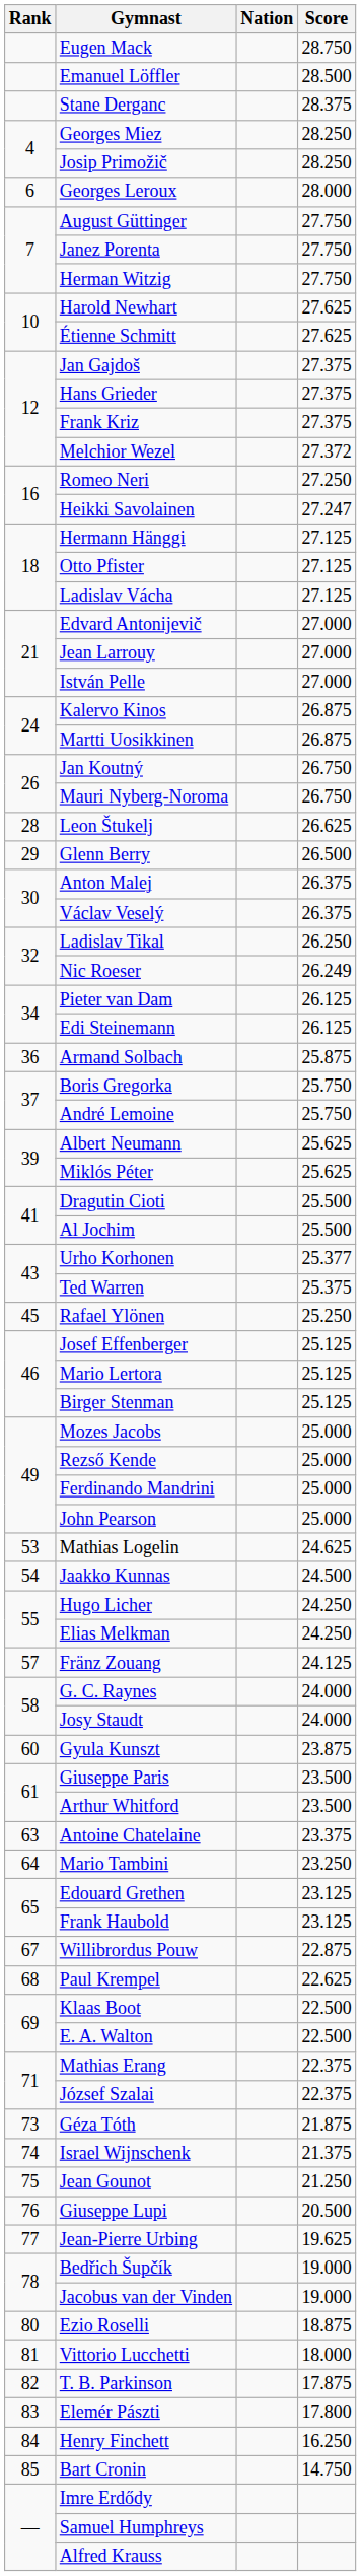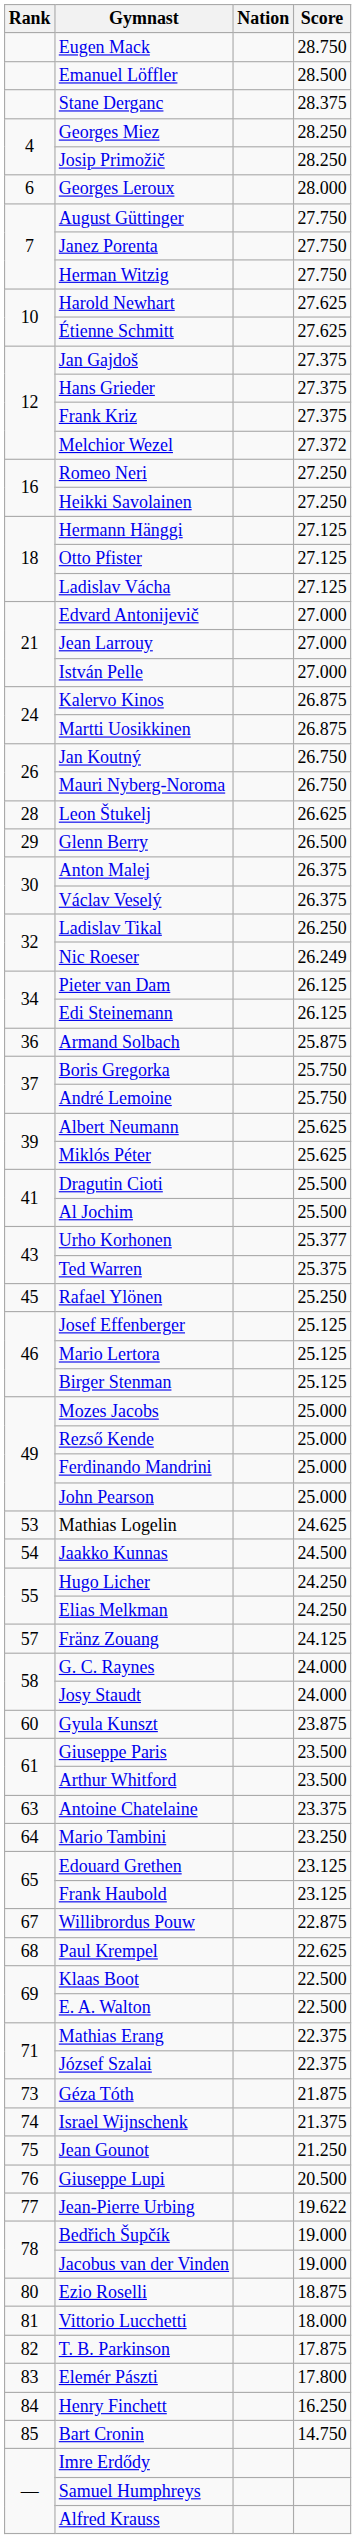 <table class="wikitable sortable" style="text-align:center">
 <tr>
 <th>Rank</th>
 <th>Gymnast</th>
 <th>Nation</th>
 <th>Score</th>
 </tr>
 <tr>
 <td></td>
 <td align=left><a href='#'>Eugen Mack</a></td>
 <td align=left></td>
 <td>28.750</td>
 </tr>
 <tr>
 <td></td>
 <td align=left><a href='#'>Emanuel Löffler</a></td>
 <td align=left></td>
 <td>28.500</td>
 </tr>
 <tr>
 <td></td>
 <td align=left><a href='#'>Stane Derganc</a></td>
 <td align=left></td>
 <td>28.375</td>
 </tr>
 <tr>
 <td rowspan=2>4</td>
 <td align=left><a href='#'>Georges Miez</a></td>
 <td align=left></td>
 <td>28.250</td>
 </tr>
 <tr>
 <td align=left><a href='#'>Josip Primožič</a></td>
 <td align=left></td>
 <td>28.250</td>
 </tr>
 <tr>
 <td>6</td>
 <td align=left><a href='#'>Georges Leroux</a></td>
 <td align=left></td>
 <td>28.000</td>
 </tr>
 <tr>
 <td rowspan=3>7</td>
 <td align=left><a href='#'>August Güttinger</a></td>
 <td align=left></td>
 <td>27.750</td>
 </tr>
 <tr>
 <td align=left><a href='#'>Janez Porenta</a></td>
 <td align=left></td>
 <td>27.750</td>
 </tr>
 <tr>
 <td align=left><a href='#'>Herman Witzig</a></td>
 <td align=left></td>
 <td>27.750</td>
 </tr>
 <tr>
 <td rowspan=2>10</td>
 <td align=left><a href='#'>Harold Newhart</a></td>
 <td align=left></td>
 <td>27.625</td>
 </tr>
 <tr>
 <td align=left><a href='#'>Étienne Schmitt</a></td>
 <td align=left></td>
 <td>27.625</td>
 </tr>
 <tr>
 <td rowspan=4>12</td>
 <td align=left><a href='#'>Jan Gajdoš</a></td>
 <td align=left></td>
 <td>27.375</td>
 </tr>
 <tr>
 <td align=left><a href='#'>Hans Grieder</a></td>
 <td align=left></td>
 <td>27.375</td>
 </tr>
 <tr>
 <td align=left><a href='#'>Frank Kriz</a></td>
 <td align=left></td>
 <td>27.375</td>
 </tr>
 <tr>
 <td align=left><a href='#'>Melchior Wezel</a></td>
 <td align=left></td>
 <td>27.372</td>
 </tr>
 <tr>
 <td rowspan=2>16</td>
 <td align=left><a href='#'>Romeo Neri</a></td>
 <td align=left></td>
 <td>27.250</td>
 </tr>
 <tr>
 <td align=left><a href='#'>Heikki Savolainen</a></td>
 <td align=left></td>
-<td>27.247</td>
+<td>27.250</td>
 </tr>
 <tr>
 <td rowspan=3>18</td>
 <td align=left><a href='#'>Hermann Hänggi</a></td>
 <td align=left></td>
 <td>27.125</td>
 </tr>
 <tr>
 <td align=left><a href='#'>Otto Pfister</a></td>
 <td align=left></td>
 <td>27.125</td>
 </tr>
 <tr>
 <td align=left><a href='#'>Ladislav Vácha</a></td>
 <td align=left></td>
 <td>27.125</td>
 </tr>
 <tr>
 <td rowspan=3>21</td>
 <td align=left><a href='#'>Edvard Antonijevič</a></td>
 <td align=left></td>
 <td>27.000</td>
 </tr>
 <tr>
 <td align=left><a href='#'>Jean Larrouy</a></td>
 <td align=left></td>
 <td>27.000</td>
 </tr>
 <tr>
 <td align=left><a href='#'>István Pelle</a></td>
 <td align=left></td>
 <td>27.000</td>
 </tr>
 <tr>
 <td rowspan=2>24</td>
 <td align=left><a href='#'>Kalervo Kinos</a></td>
 <td align=left></td>
 <td>26.875</td>
 </tr>
 <tr>
 <td align=left><a href='#'>Martti Uosikkinen</a></td>
 <td align=left></td>
 <td>26.875</td>
 </tr>
 <tr>
 <td rowspan=2>26</td>
 <td align=left><a href='#'>Jan Koutný</a></td>
 <td align=left></td>
 <td>26.750</td>
 </tr>
 <tr>
 <td align=left><a href='#'>Mauri Nyberg-Noroma</a></td>
 <td align=left></td>
 <td>26.750</td>
 </tr>
 <tr>
 <td>28</td>
 <td align=left><a href='#'>Leon Štukelj</a></td>
 <td align=left></td>
 <td>26.625</td>
 </tr>
 <tr>
 <td>29</td>
 <td align=left><a href='#'>Glenn Berry</a></td>
 <td align=left></td>
 <td>26.500</td>
 </tr>
 <tr>
 <td rowspan=2>30</td>
 <td align=left><a href='#'>Anton Malej</a></td>
 <td align=left></td>
 <td>26.375</td>
 </tr>
 <tr>
 <td align=left><a href='#'>Václav Veselý</a></td>
 <td align=left></td>
 <td>26.375</td>
 </tr>
 <tr>
 <td rowspan=2>32</td>
 <td align=left><a href='#'>Ladislav Tikal</a></td>
 <td align=left></td>
 <td>26.250</td>
 </tr>
 <tr>
 <td align=left><a href='#'>Nic Roeser</a></td>
 <td align=left></td>
 <td>26.249</td>
 </tr>
 <tr>
 <td rowspan=2>34</td>
 <td align=left><a href='#'>Pieter van Dam</a></td>
 <td align=left></td>
 <td>26.125</td>
 </tr>
 <tr>
 <td align=left><a href='#'>Edi Steinemann</a></td>
 <td align=left></td>
 <td>26.125</td>
 </tr>
 <tr>
 <td>36</td>
 <td align=left><a href='#'>Armand Solbach</a></td>
 <td align=left></td>
 <td>25.875</td>
 </tr>
 <tr>
 <td rowspan=2>37</td>
 <td align=left><a href='#'>Boris Gregorka</a></td>
 <td align=left></td>
 <td>25.750</td>
 </tr>
 <tr>
 <td align=left><a href='#'>André Lemoine</a></td>
 <td align=left></td>
 <td>25.750</td>
 </tr>
 <tr>
 <td rowspan=2>39</td>
 <td align=left><a href='#'>Albert Neumann</a></td>
 <td align=left></td>
 <td>25.625</td>
 </tr>
 <tr>
 <td align=left><a href='#'>Miklós Péter</a></td>
 <td align=left></td>
 <td>25.625</td>
 </tr>
 <tr>
 <td rowspan=2>41</td>
 <td align=left><a href='#'>Dragutin Cioti</a></td>
 <td align=left></td>
 <td>25.500</td>
 </tr>
 <tr>
 <td align=left><a href='#'>Al Jochim</a></td>
 <td align=left></td>
 <td>25.500</td>
 </tr>
 <tr>
 <td rowspan=2>43</td>
 <td align=left><a href='#'>Urho Korhonen</a></td>
 <td align=left></td>
 <td>25.377</td>
 </tr>
 <tr>
 <td align=left><a href='#'>Ted Warren</a></td>
 <td align=left></td>
 <td>25.375</td>
 </tr>
 <tr>
 <td>45</td>
 <td align=left><a href='#'>Rafael Ylönen</a></td>
 <td align=left></td>
 <td>25.250</td>
 </tr>
 <tr>
 <td rowspan=3>46</td>
 <td align=left><a href='#'>Josef Effenberger</a></td>
 <td align=left></td>
 <td>25.125</td>
 </tr>
 <tr>
 <td align=left><a href='#'>Mario Lertora</a></td>
 <td align=left></td>
 <td>25.125</td>
 </tr>
 <tr>
 <td align=left><a href='#'>Birger Stenman</a></td>
 <td align=left></td>
 <td>25.125</td>
 </tr>
 <tr>
 <td rowspan=4>49</td>
 <td align=left><a href='#'>Mozes Jacobs</a></td>
 <td align=left></td>
 <td>25.000</td>
 </tr>
 <tr>
 <td align=left><a href='#'>Rezső Kende</a></td>
 <td align=left></td>
 <td>25.000</td>
 </tr>
 <tr>
 <td align=left><a href='#'>Ferdinando Mandrini</a></td>
 <td align=left></td>
 <td>25.000</td>
 </tr>
 <tr>
 <td align=left><a href='#'>John Pearson</a></td>
 <td align=left></td>
 <td>25.000</td>
 </tr>
 <tr>
 <td>53</td>
 <td align=left>Mathias Logelin</td>
 <td align=left></td>
 <td>24.625</td>
 </tr>
 <tr>
 <td>54</td>
 <td align=left><a href='#'>Jaakko Kunnas</a></td>
 <td align=left></td>
 <td>24.500</td>
 </tr>
 <tr>
 <td rowspan=2>55</td>
 <td align=left><a href='#'>Hugo Licher</a></td>
 <td align=left></td>
 <td>24.250</td>
 </tr>
 <tr>
 <td align=left><a href='#'>Elias Melkman</a></td>
 <td align=left></td>
 <td>24.250</td>
 </tr>
 <tr>
 <td>57</td>
 <td align=left><a href='#'>Fränz Zouang</a></td>
 <td align=left></td>
 <td>24.125</td>
 </tr>
 <tr>
 <td rowspan=2>58</td>
 <td align=left><a href='#'>G. C. Raynes</a></td>
 <td align=left></td>
 <td>24.000</td>
 </tr>
 <tr>
 <td align=left><a href='#'>Josy Staudt</a></td>
 <td align=left></td>
 <td>24.000</td>
 </tr>
 <tr>
 <td>60</td>
 <td align=left><a href='#'>Gyula Kunszt</a></td>
 <td align=left></td>
 <td>23.875</td>
 </tr>
 <tr>
 <td rowspan=2>61</td>
 <td align=left><a href='#'>Giuseppe Paris</a></td>
 <td align=left></td>
 <td>23.500</td>
 </tr>
 <tr>
 <td align=left><a href='#'>Arthur Whitford</a></td>
 <td align=left></td>
 <td>23.500</td>
 </tr>
 <tr>
 <td>63</td>
 <td align=left><a href='#'>Antoine Chatelaine</a></td>
 <td align=left></td>
 <td>23.375</td>
 </tr>
 <tr>
 <td>64</td>
 <td align=left><a href='#'>Mario Tambini</a></td>
 <td align=left></td>
 <td>23.250</td>
 </tr>
 <tr>
 <td rowspan=2>65</td>
 <td align=left><a href='#'>Edouard Grethen</a></td>
 <td align=left></td>
 <td>23.125</td>
 </tr>
 <tr>
 <td align=left><a href='#'>Frank Haubold</a></td>
 <td align=left></td>
 <td>23.125</td>
 </tr>
 <tr>
 <td>67</td>
 <td align=left><a href='#'>Willibrordus Pouw</a></td>
 <td align=left></td>
 <td>22.875</td>
 </tr>
 <tr>
 <td>68</td>
 <td align=left><a href='#'>Paul Krempel</a></td>
 <td align=left></td>
 <td>22.625</td>
 </tr>
 <tr>
 <td rowspan=2>69</td>
 <td align=left><a href='#'>Klaas Boot</a></td>
 <td align=left></td>
 <td>22.500</td>
 </tr>
 <tr>
 <td align=left><a href='#'>E. A. Walton</a></td>
 <td align=left></td>
 <td>22.500</td>
 </tr>
 <tr>
 <td rowspan=2>71</td>
 <td align=left><a href='#'>Mathias Erang</a></td>
 <td align=left></td>
 <td>22.375</td>
 </tr>
 <tr>
 <td align=left><a href='#'>József Szalai</a></td>
 <td align=left></td>
 <td>22.375</td>
 </tr>
 <tr>
 <td>73</td>
 <td align=left><a href='#'>Géza Tóth</a></td>
 <td align=left></td>
 <td>21.875</td>
 </tr>
 <tr>
 <td>74</td>
 <td align=left><a href='#'>Israel Wijnschenk</a></td>
 <td align=left></td>
 <td>21.375</td>
 </tr>
 <tr>
 <td>75</td>
 <td align=left><a href='#'>Jean Gounot</a></td>
 <td align=left></td>
 <td>21.250</td>
 </tr>
 <tr>
 <td>76</td>
 <td align=left><a href='#'>Giuseppe Lupi</a></td>
 <td align=left></td>
 <td>20.500</td>
 </tr>
 <tr>
 <td>77</td>
 <td align=left><a href='#'>Jean-Pierre Urbing</a></td>
 <td align=left></td>
-<td>19.625</td>
+<td>19.622</td>
 </tr>
 <tr>
 <td rowspan=2>78</td>
 <td align=left><a href='#'>Bedřich Šupčík</a></td>
 <td align=left></td>
 <td>19.000</td>
 </tr>
 <tr>
 <td align=left><a href='#'>Jacobus van der Vinden</a></td>
 <td align=left></td>
 <td>19.000</td>
 </tr>
 <tr>
 <td>80</td>
 <td align=left><a href='#'>Ezio Roselli</a></td>
 <td align=left></td>
 <td>18.875</td>
 </tr>
 <tr>
 <td>81</td>
 <td align=left><a href='#'>Vittorio Lucchetti</a></td>
 <td align=left></td>
 <td>18.000</td>
 </tr>
 <tr>
 <td>82</td>
 <td align=left><a href='#'>T. B. Parkinson</a></td>
 <td align=left></td>
 <td>17.875</td>
 </tr>
 <tr>
 <td>83</td>
 <td align=left><a href='#'>Elemér Pászti</a></td>
 <td align=left></td>
 <td>17.800</td>
 </tr>
 <tr>
 <td>84</td>
 <td align=left><a href='#'>Henry Finchett</a></td>
 <td align=left></td>
 <td>16.250</td>
 </tr>
 <tr>
 <td>85</td>
 <td align=left><a href='#'>Bart Cronin</a></td>
 <td align=left></td>
 <td>14.750</td>
 </tr>
 <tr>
 <td rowspan=3 data-sort-value=86>—</td>
 <td align=left><a href='#'>Imre Erdődy</a></td>
 <td align=left></td>
 <td data-sort-value=0.000></td>
 </tr>
 <tr>
 <td align=left><a href='#'>Samuel Humphreys</a></td>
 <td align=left></td>
 <td data-sort-value=0.000></td>
 </tr>
 <tr>
 <td align=left><a href='#'>Alfred Krauss</a></td>
 <td align=left></td>
 <td data-sort-value=0.000></td>
 </tr>
 </table>
